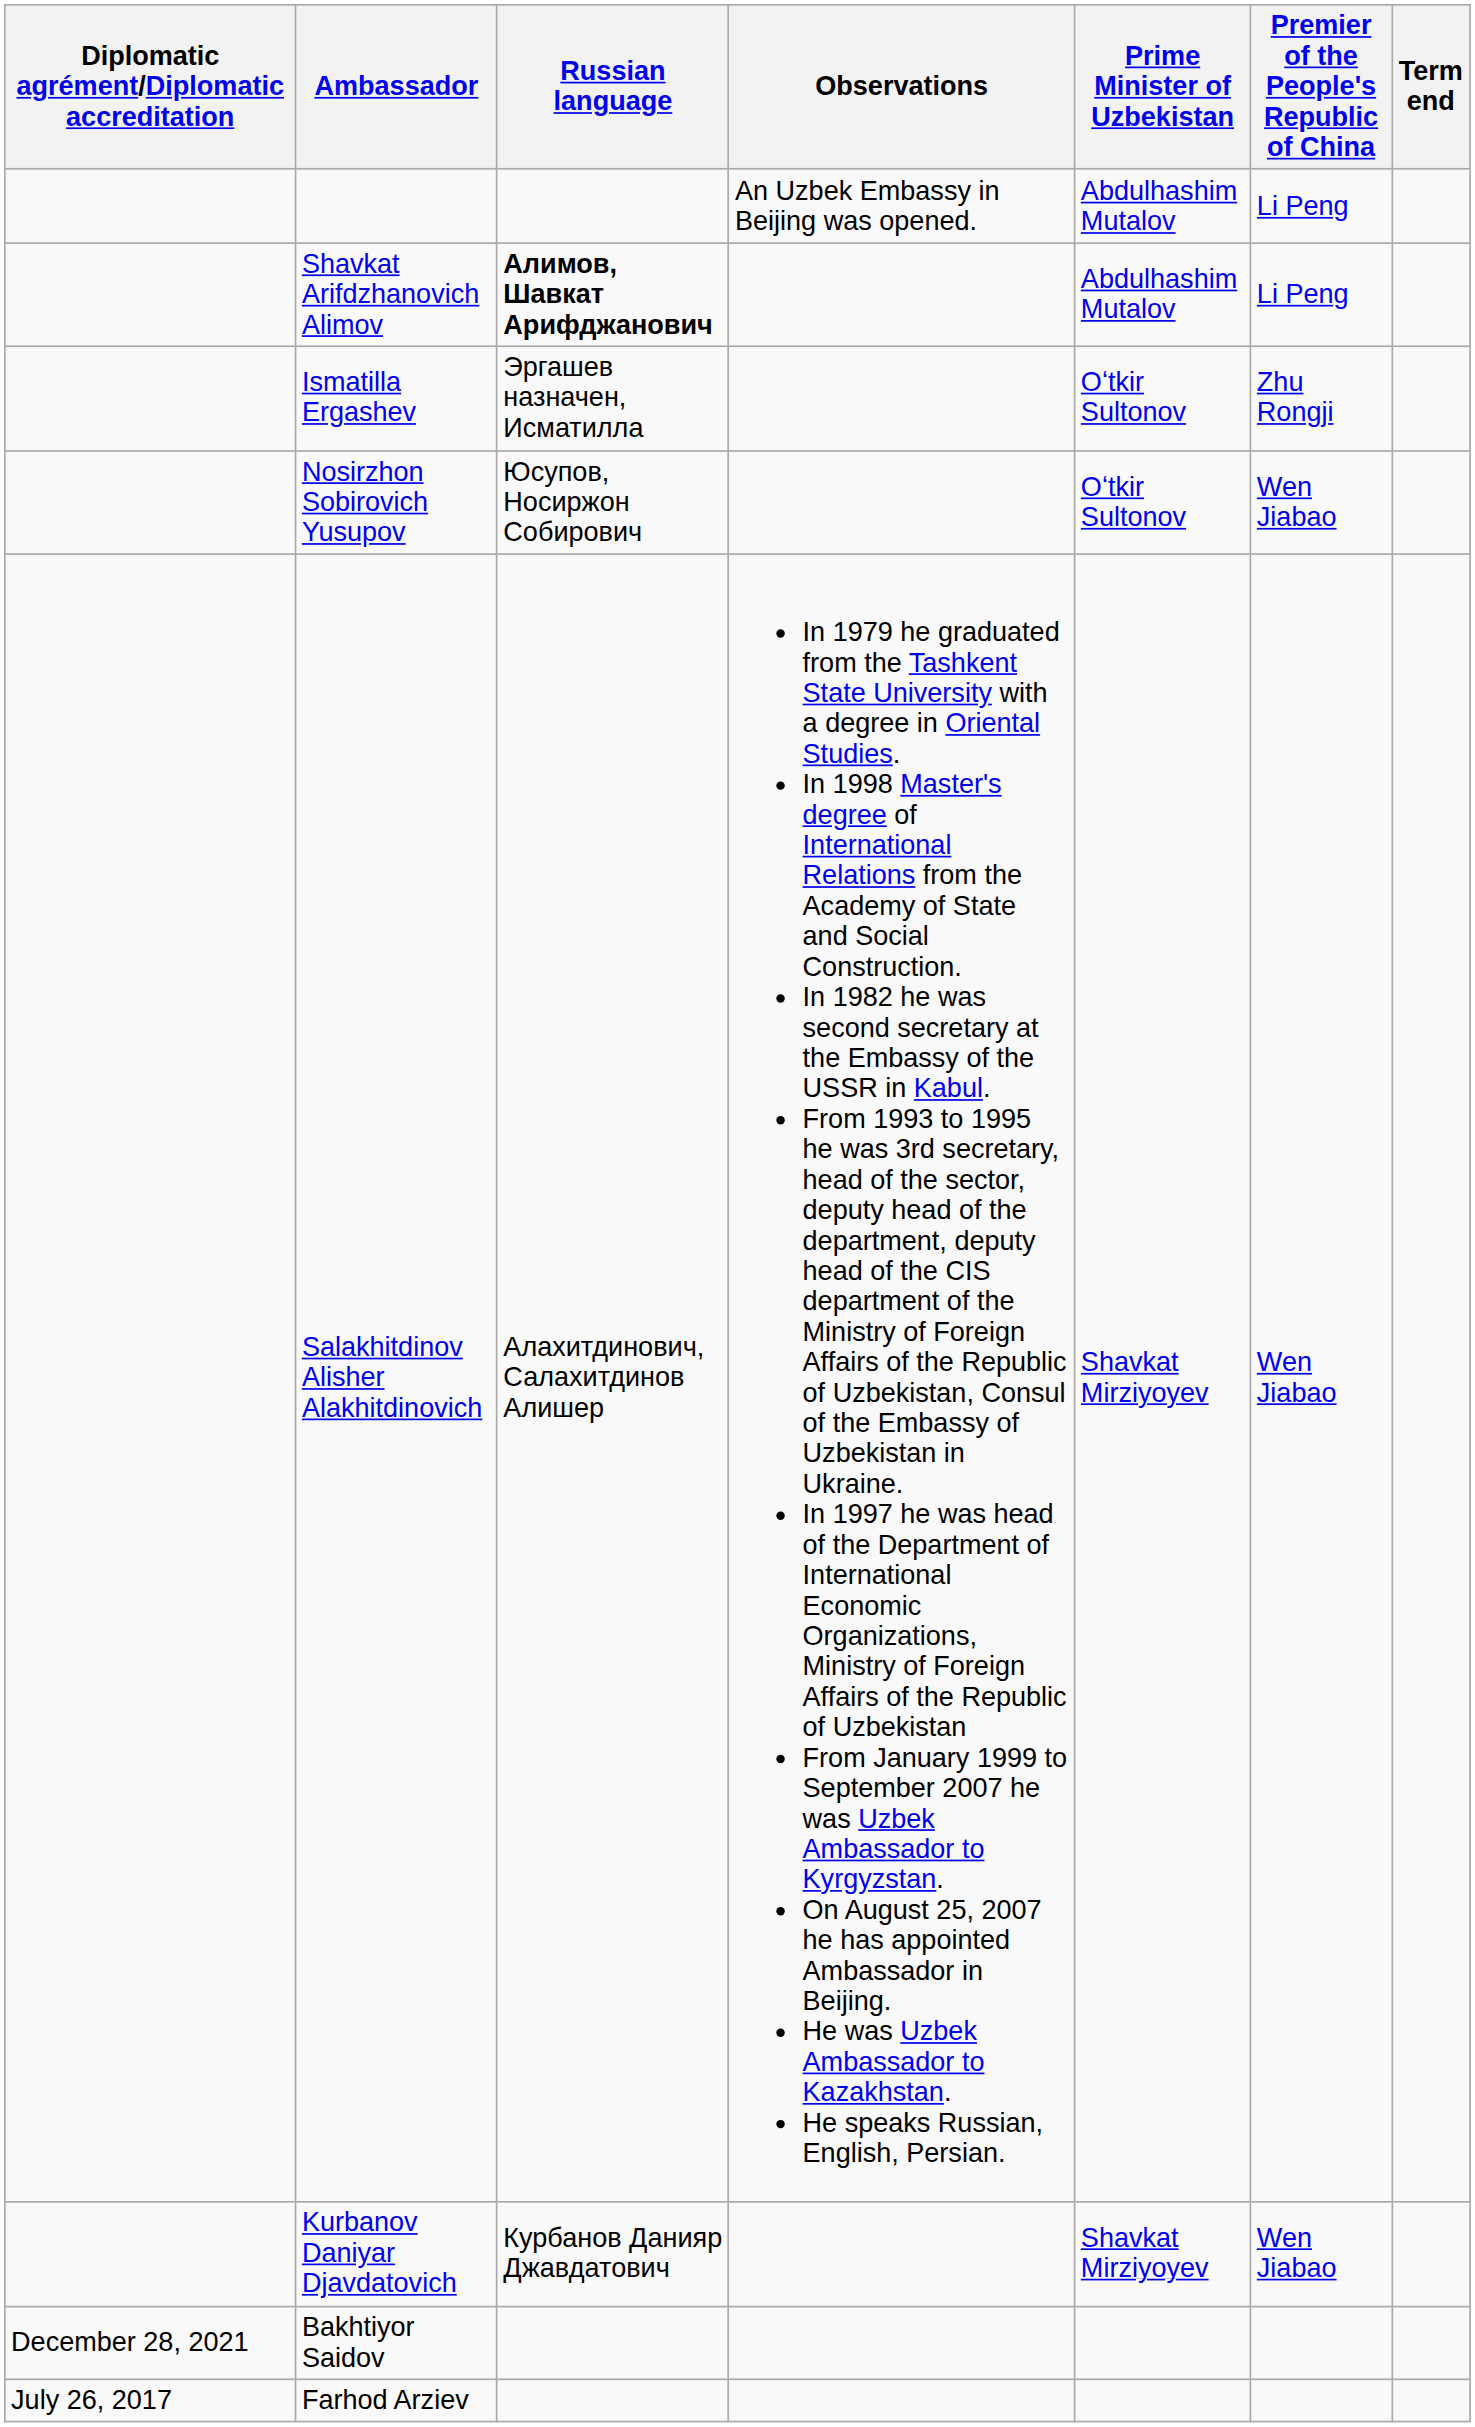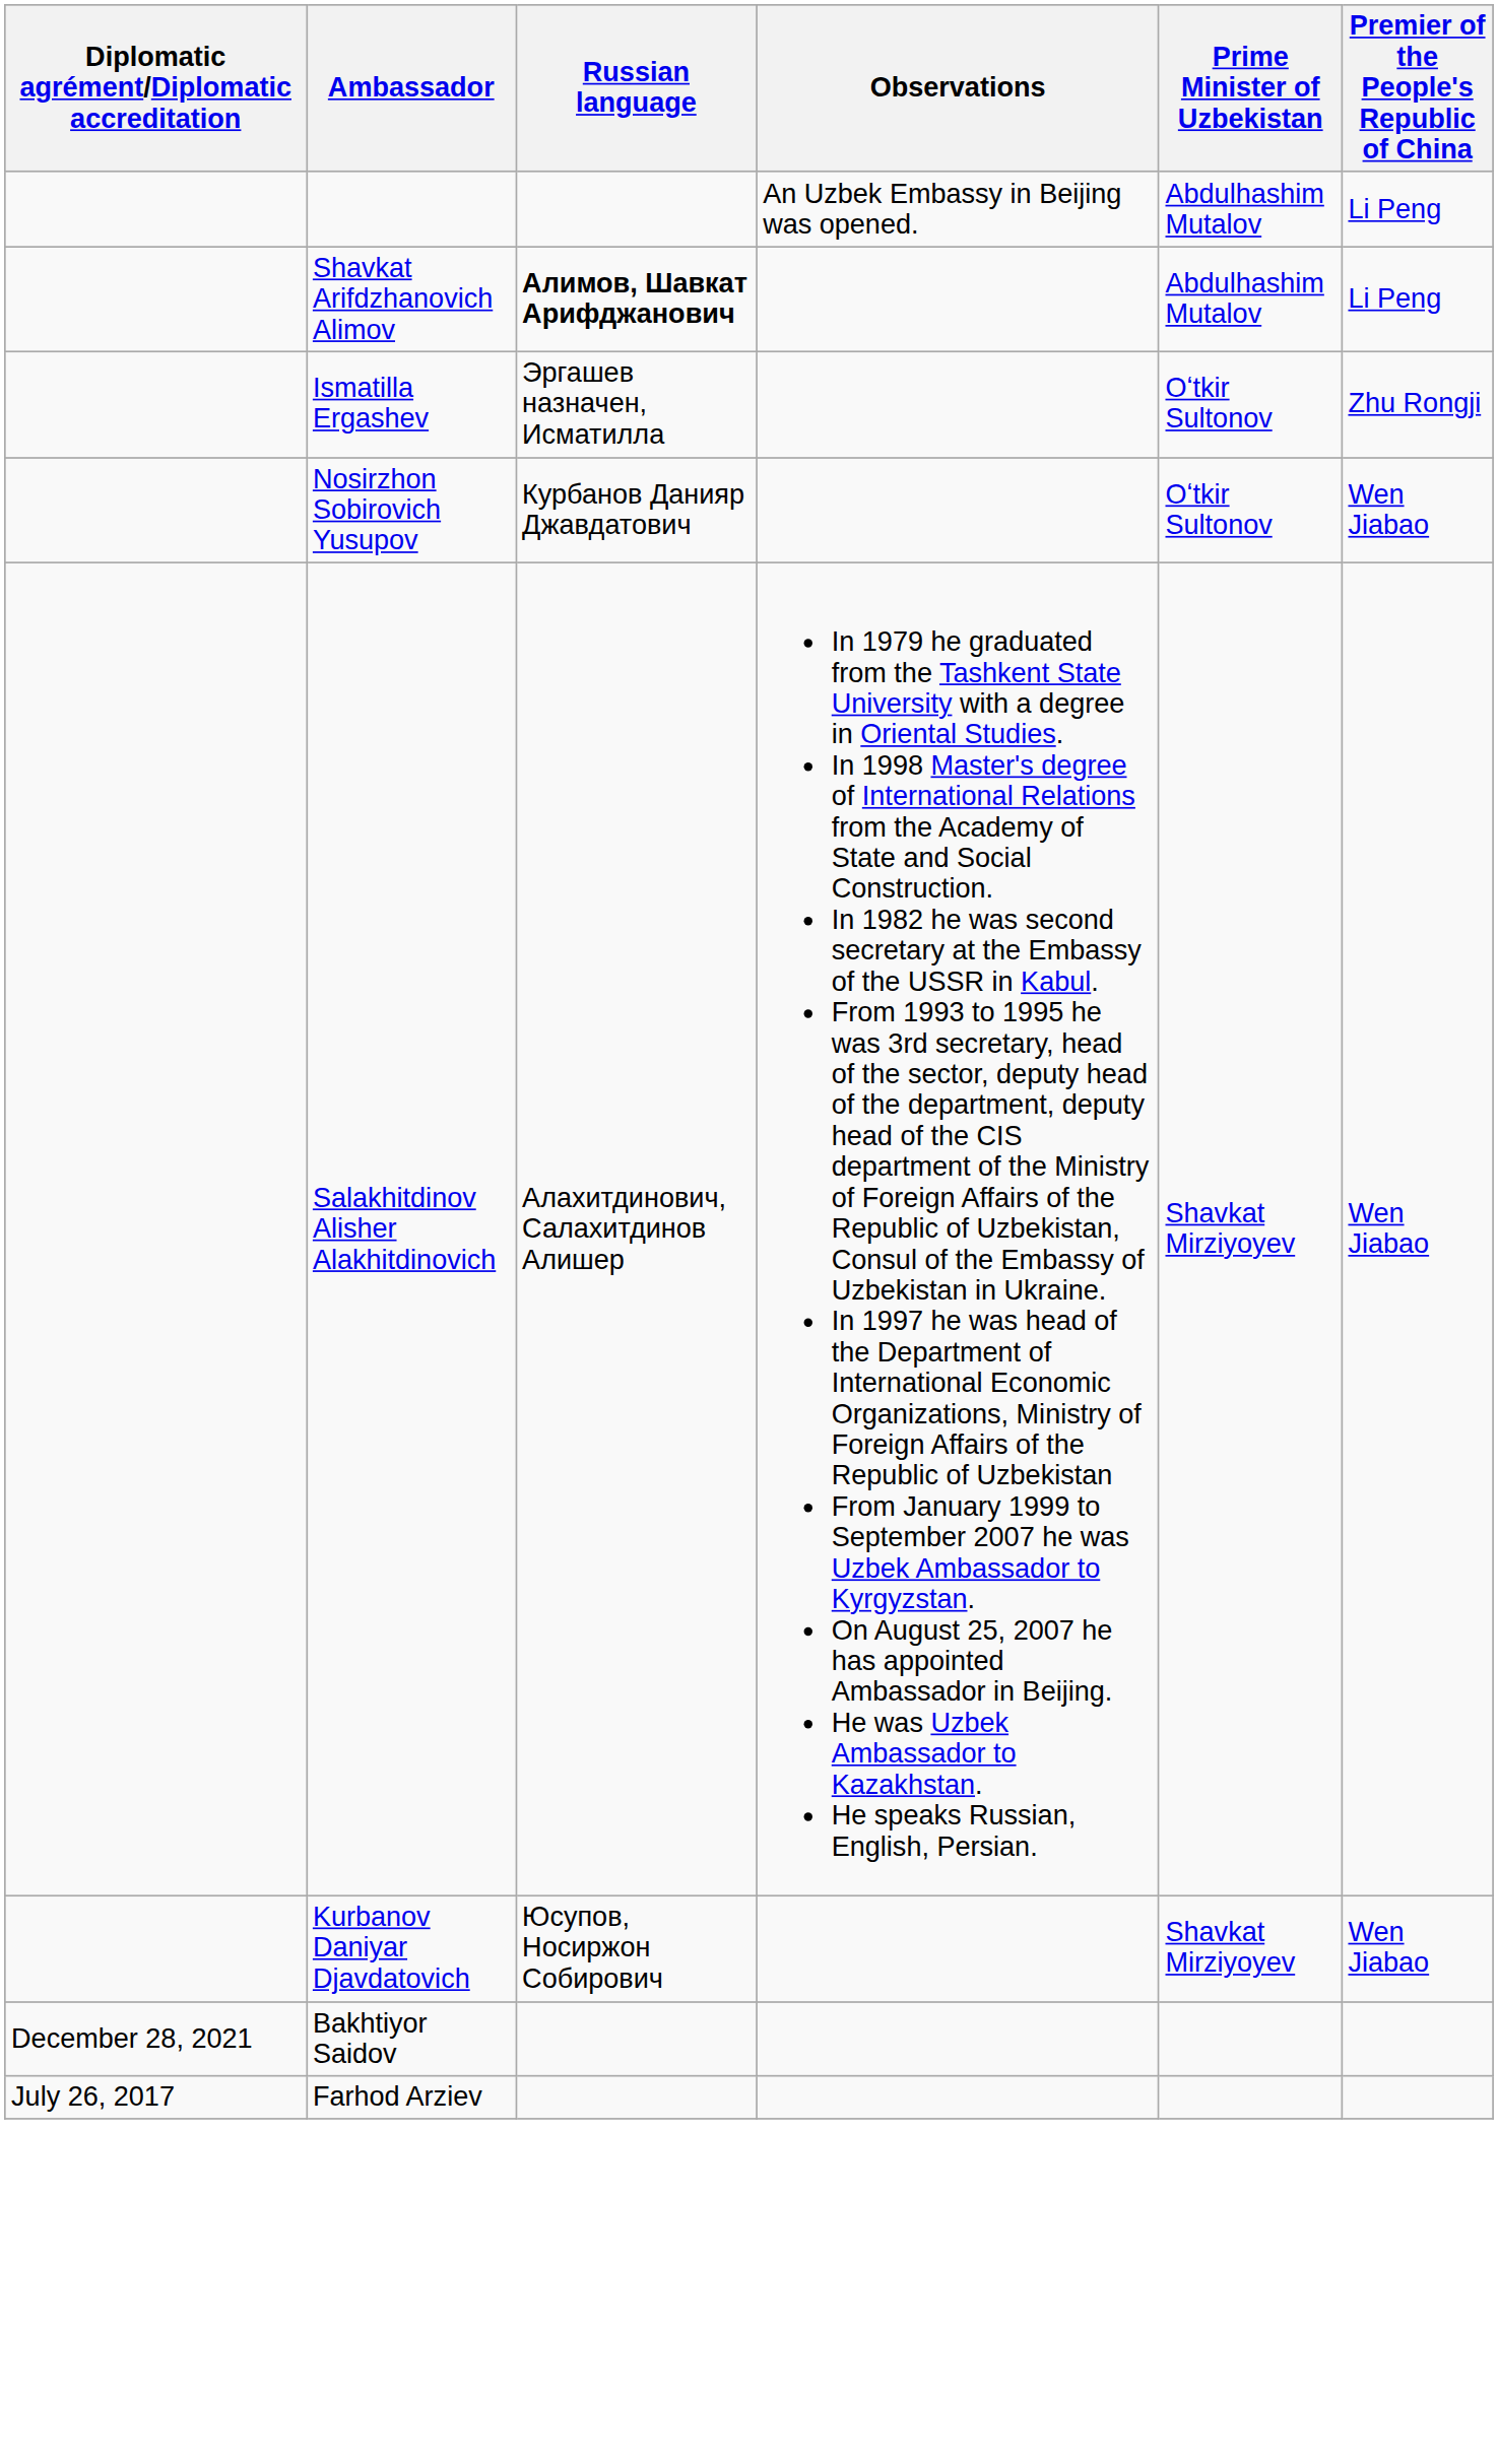 <table class="wikitable sortable">
 <tr>
 <th>Diplomatic <a href='#'>agrément</a>/<a href='#'>Diplomatic accreditation</a></th>
 <th><a href='#'>Ambassador</a></th>
 <th><a href='#'>Russian language</a></th>
 <th>Observations</th>
 <th><a href='#'>Prime Minister of Uzbekistan</a></th>
 <th><a href='#'>Premier of the People's Republic of China</a></th>
-<th>Term end</th>
 </tr>
 <tr>
 <td></td>
 <td></td>
 <td></td>
 <td>An Uzbek Embassy in Beijing was opened.</td>
 <td><a href='#'>Abdulhashim Mutalov</a></td>
 <td><a href='#'>Li Peng</a></td>
-<td></td>
 </tr>
 <tr>
 <td></td>
 <td><a href='#'>Shavkat Arifdzhanovich Alimov</a></td>
 <td><strong>Алимов, Шавкат Арифджанович</strong></td>
 <td></td>
 <td><a href='#'>Abdulhashim Mutalov</a></td>
 <td><a href='#'>Li Peng</a></td>
-<td></td>
 </tr>
 <tr>
 <td></td>
 <td><a href='#'>Ismatilla Ergashev</a></td>
 <td>Эргашев назначен, Исматилла</td>
 <td></td>
 <td><a href='#'>Oʻtkir Sultonov</a></td>
 <td><a href='#'>Zhu Rongji</a></td>
-<td></td>
 </tr>
 <tr>
 <td></td>
 <td><a href='#'>Nosirzhon Sobirovich Yusupov</a></td>
-<td>Юсупов, Носиржон Собирович</td>
+<td>Курбанов Данияр Джавдатович</td>
 <td></td>
 <td><a href='#'>Oʻtkir Sultonov</a></td>
 <td><a href='#'>Wen Jiabao</a></td>
-<td></td>
 </tr>
 <tr>
 <td></td>
 <td><a href='#'>Salakhitdinov Alisher Alakhitdinovich</a></td>
 <td>Алахитдинович, Салахитдинов Алишер</td>
 <td><br><ul><li>In 1979 he graduated from the <a href='#'>Tashkent State University</a> with a degree in <a href='#'>Oriental Studies</a>.</li><li>In 1998 <a href='#'>Master's degree</a> of <a href='#'>International Relations</a> from the Academy of State and Social Construction.</li><li>In 1982 he was second secretary at the Embassy of the USSR in <a href='#'>Kabul</a>.</li><li>From 1993 to 1995 he was 3rd secretary, head of the sector, deputy head of the department, deputy head of the CIS department of the Ministry of Foreign Affairs of the Republic of Uzbekistan, Consul of the Embassy of Uzbekistan in Ukraine.</li><li>In 1997 he was head of the Department of International Economic Organizations, Ministry of Foreign Affairs of the Republic of Uzbekistan</li><li>From January 1999 to September 2007 he was <a href='#'>Uzbek Ambassador to Kyrgyzstan</a>.</li><li>On August 25, 2007 he has appointed Ambassador in Beijing.</li><li>He was <a href='#'>Uzbek Ambassador to Kazakhstan</a>.</li><li>He speaks Russian, English, Persian.</li></ul></td>
 <td><a href='#'>Shavkat Mirziyoyev</a></td>
 <td><a href='#'>Wen Jiabao</a></td>
-<td></td>
 </tr>
 <tr>
 <td></td>
 <td><a href='#'>Kurbanov Daniyar Djavdatovich</a></td>
-<td>Курбанов Данияр Джавдатович</td>
+<td>Юсупов, Носиржон Собирович</td>
 <td></td>
 <td><a href='#'>Shavkat Mirziyoyev</a></td>
 <td><a href='#'>Wen Jiabao</a></td>
-<td></td>
 </tr>
 <tr>
 <td>December 28, 2021</td>
 <td>Bakhtiyor Saidov</td>
-<td></td>
 <td></td>
 <td></td>
 <td></td>
 <td></td>
 </tr>
 <tr>
 <td>July 26, 2017</td>
 <td>Farhod Arziev</td>
 <td></td>
 <td></td>
 <td></td>
 <td></td>
-<td></td>
 </tr>
 </table>
